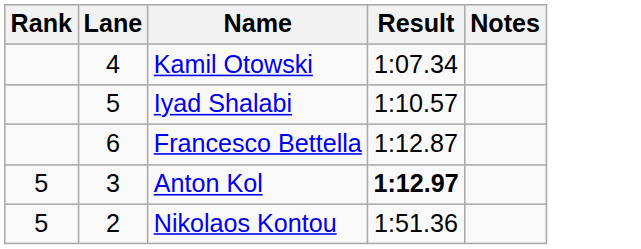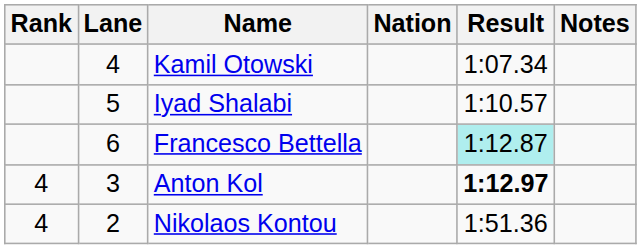 <table class="wikitable sortable" style="text-align:left">
 <tr>
 <th>Rank</th>
 <th>Lane</th>
 <th>Name</th>
+<th>Nation</th>
 <th>Result</th>
 <th>Notes</th>
 </tr>
 <tr>
 <td align=center></td>
 <td align=center>4</td>
 <td><a href='#'>Kamil Otowski</a></td>
+<td></td>
 <td align=center>1:07.34</td>
 <td></td>
 </tr>
 <tr>
 <td align=center></td>
 <td align=center>5</td>
 <td><a href='#'>Iyad Shalabi</a></td>
+<td></td>
 <td align=center>1:10.57</td>
 <td></td>
 </tr>
 <tr>
 <td align=center></td>
 <td align=center>6</td>
 <td><a href='#'>Francesco Bettella</a></td>
-<td align=center>1:12.87</td>
+<td></td>
+<td align=center style="background: paleturquoise;">1:12.87</td>
 <td></td>
 </tr>
 <tr>
-<td align=center>5</td>
+<td align=center>4</td>
 <td align=center>3</td>
 <td><a href='#'>Anton Kol</a></td>
+<td></td>
 <td align=center><strong>1:12.97</strong></td>
 <td></td>
 </tr>
 <tr>
-<td align=center>5</td>
+<td align=center>4</td>
 <td align=center>2</td>
 <td><a href='#'>Nikolaos Kontou</a></td>
+<td></td>
 <td align=center>1:51.36</td>
 <td></td>
 </tr>
 </table>
